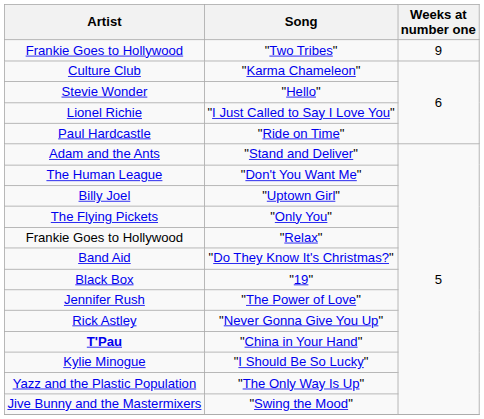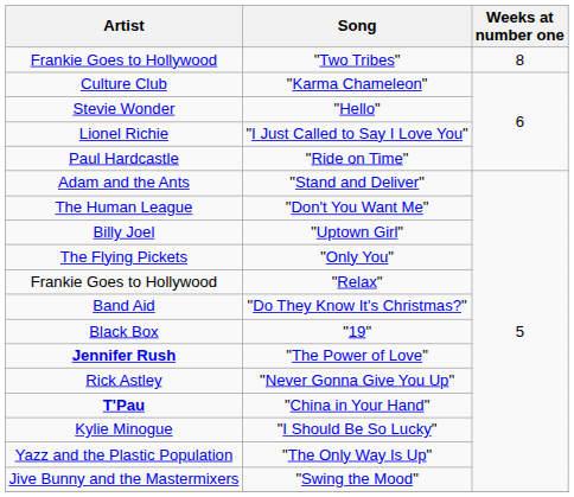 <table class="wikitable sortable" style="text-align:center;">
 <tr>
 <th scope=col>Artist</th>
 <th scope=col>Song</th>
 <th scope=col>Weeks at<br>number one</th>
 </tr>
 <tr>
 <td><a href='#'>Frankie Goes to Hollywood</a></td>
 <td>"<a href='#'>Two Tribes</a>"</td>
-<td>9</td>
+<td>8</td>
 </tr>
 <tr>
 <td><a href='#'>Culture Club</a></td>
 <td>"<a href='#'>Karma Chameleon</a>"</td>
 <td rowspan="4">6</td>
 </tr>
 <tr>
 <td><a href='#'>Stevie Wonder</a></td>
 <td>"<a href='#'>Hello</a>"</td>
 </tr>
 <tr>
 <td><a href='#'>Lionel Richie</a></td>
 <td>"<a href='#'>I Just Called to Say I Love You</a>"</td>
 </tr>
 <tr>
 <td><a href='#'>Paul Hardcastle</a></td>
 <td>"<a href='#'>Ride on Time</a>"</td>
 </tr>
 <tr>
 <td><a href='#'>Adam and the Ants</a></td>
 <td>"<a href='#'>Stand and Deliver</a>"</td>
 <td rowspan="13">5</td>
 </tr>
 <tr>
 <td><a href='#'>The Human League</a></td>
 <td>"<a href='#'>Don't You Want Me</a>"</td>
 </tr>
 <tr>
 <td><a href='#'>Billy Joel</a></td>
 <td>"<a href='#'>Uptown Girl</a>"</td>
 </tr>
 <tr>
 <td><a href='#'>The Flying Pickets</a></td>
 <td>"<a href='#'>Only You</a>"</td>
 </tr>
 <tr>
 <td>Frankie Goes to Hollywood</td>
 <td>"<a href='#'>Relax</a>"</td>
 </tr>
 <tr>
 <td><a href='#'>Band Aid</a></td>
 <td>"<a href='#'>Do They Know It's Christmas?</a>"</td>
 </tr>
 <tr>
 <td><a href='#'>Black Box</a></td>
 <td>"<a href='#'>19</a>"</td>
 </tr>
 <tr>
-<td><a href='#'>Jennifer Rush</a></td>
+<td><strong><a href='#'>Jennifer Rush</a></strong></td>
 <td>"<a href='#'>The Power of Love</a>"</td>
 </tr>
 <tr>
 <td><a href='#'>Rick Astley</a></td>
 <td>"<a href='#'>Never Gonna Give You Up</a>"</td>
 </tr>
 <tr>
 <td><strong><a href='#'>T'Pau</a></strong></td>
 <td>"<a href='#'>China in Your Hand</a>"</td>
 </tr>
 <tr>
 <td><a href='#'>Kylie Minogue</a></td>
 <td>"<a href='#'>I Should Be So Lucky</a>"</td>
 </tr>
 <tr>
 <td><a href='#'>Yazz and the Plastic Population</a></td>
 <td>"<a href='#'>The Only Way Is Up</a>"</td>
 </tr>
 <tr>
 <td><a href='#'>Jive Bunny and the Mastermixers</a></td>
 <td>"<a href='#'>Swing the Mood</a>"</td>
 </tr>
 <tr>
 </tr>
 </table>
